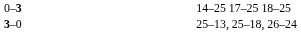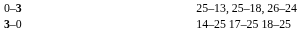 <table>
 <tr>
 <th width=200></th>
 <th width=80></th>
 <th width=200></th>
 <th width=220></th>
 </tr>
 <tr>
 <td align=right></td>
 <td align=center>0–<strong>3</strong></td>
 <td><strong></strong></td>
-<td>14–25 17–25 18–25</td>
+<td>25–13, 25–18, 26–24</td>
 </tr>
 <tr>
 <td align=right><strong></strong></td>
 <td align=center><strong>3</strong>–0</td>
 <td></td>
-<td>25–13, 25–18, 26–24</td>
+<td>14–25 17–25 18–25</td>
 </tr>
 </table>
